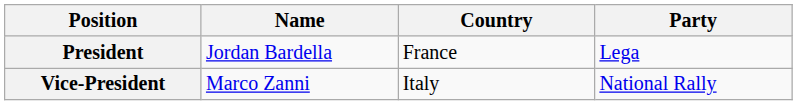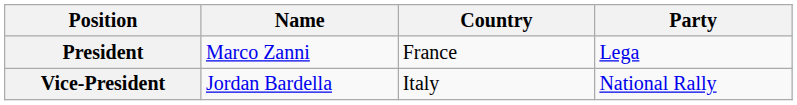 <table class="wikitable">
 <tr>
 <th style="width:150px;">Position</th>
 <th style="width:150px;">Name</th>
 <th style="width:150px;">Country</th>
 <th style="width:150px;">Party</th>
 </tr>
 <tr>
 <th>President</th>
-<td><a href='#'>Jordan Bardella</a></td>
+<td><a href='#'>Marco Zanni</a></td>
 <td>France</td>
 <td><a href='#'>Lega</a></td>
 </tr>
 <tr>
 <th>Vice-President</th>
-<td><a href='#'>Marco Zanni</a></td>
+<td><a href='#'>Jordan Bardella</a></td>
 <td>Italy</td>
 <td><a href='#'>National Rally</a></td>
 </tr>
 </table>
